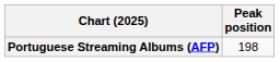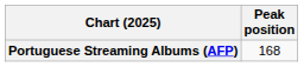 <table class="wikitable sortable plainrowheaders" style="text-align:center">
 <tr>
 <th scope="col">Chart (2025)</th>
 <th scope="col">Peak<br>position</th>
 </tr>
 <tr>
 <th scope="row">Portuguese Streaming Albums (<a href='#'>AFP</a>)</th>
-<td>198</td>
+<td>168</td>
 </tr>
 </table>
